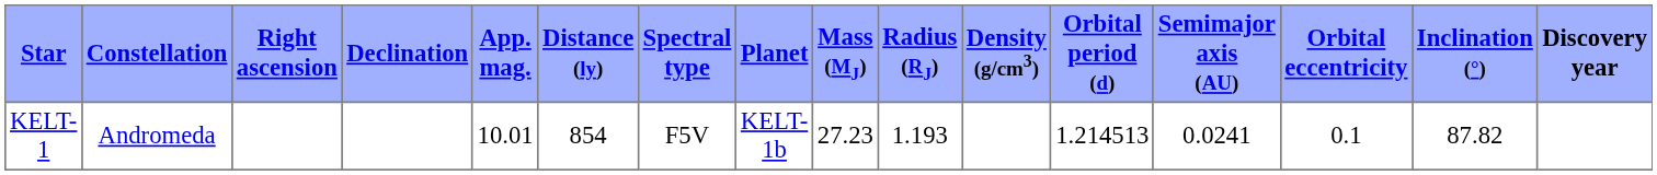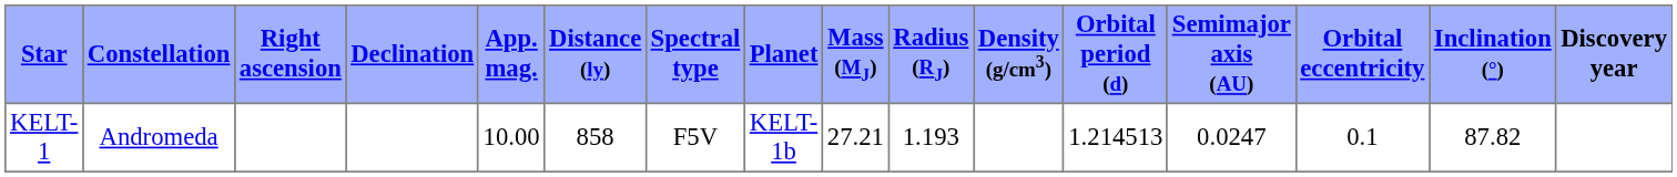 <table class="toccolours sortable" border=1 cellspacing=0 cellpadding=2 align=center style="text-align:center; border-collapse:collapse; margin-left: 0; margin-right: 0;font-size:85%">
 <tr bgcolor="#a0b0ff">
 <th><a href='#'>Star</a></th>
 <th><a href='#'>Constellation</a></th>
 <th><a href='#'>Right<br>ascension</a></th>
 <th><a href='#'>Declination</a></th>
 <th><a href='#'>App.<br>mag.</a></th>
 <th><a href='#'>Distance</a> <small>(<a href='#'>ly</a>)</small></th>
 <th><a href='#'>Spectral<br>type</a></th>
 <th><a href='#'>Planet</a></th>
 <th><a href='#'>Mass</a><br><small>(<a href='#'>M<sub>J</sub></a>)</small></th>
 <th><a href='#'>Radius</a><br><small>(<a href='#'>R<sub>J</sub></a>)</small></th>
 <th><a href='#'>Density</a> <br><small>(g/cm<sup>3</sup>)</small></th>
 <th><a href='#'>Orbital<br>period</a><br><small>(<a href='#'>d</a>)</small></th>
 <th><a href='#'>Semimajor<br>axis</a><br><small>(<a href='#'>AU</a>)</small></th>
 <th><a href='#'>Orbital<br>eccentricity</a></th>
 <th><a href='#'>Inclination</a><br><small>(<a href='#'>°</a>)</small></th>
 <th>Discovery<br>year</th>
 </tr>
 <tr>
 <td><a href='#'>KELT-1</a></td>
 <td><a href='#'>Andromeda</a></td>
 <td></td>
 <td></td>
-<td>10.01</td>
-<td>854</td>
+<td>10.00</td>
+<td>858</td>
 <td>F5V</td>
 <td><a href='#'>KELT-1b</a></td>
-<td>27.23</td>
+<td>27.21</td>
 <td>1.193</td>
 <td></td>
 <td>1.214513</td>
-<td>0.0241</td>
+<td>0.0247</td>
 <td>0.1</td>
 <td>87.82</td>
 <td></td>
 </tr>
 </table>
